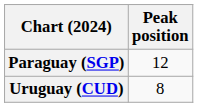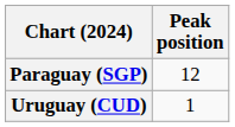 <table class="wikitable sortable plainrowheaders" style="text-align:center">
 <tr>
 <th scope="col">Chart (2024)</th>
 <th scope="col">Peak<br>position</th>
 </tr>
 <tr>
 <th scope="row">Paraguay (<a href='#'>SGP</a>)</th>
 <td>12</td>
 </tr>
 <tr>
 <th scope="row">Uruguay (<a href='#'>CUD</a>)</th>
-<td>8</td>
+<td>1</td>
 </tr>
 </table>
